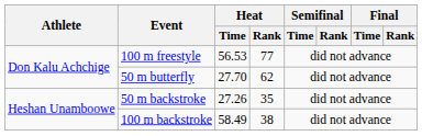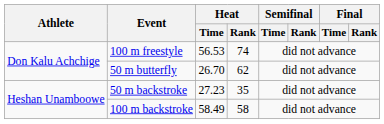 <table class=wikitable style="font-size:90%">
 <tr>
 <th rowspan="2">Athlete</th>
 <th rowspan="2">Event</th>
 <th colspan="2">Heat</th>
 <th colspan="2">Semifinal</th>
 <th colspan="2">Final</th>
 </tr>
 <tr style="font-size:95%">
 <th>Time</th>
 <th>Rank</th>
 <th>Time</th>
 <th>Rank</th>
 <th>Time</th>
 <th>Rank</th>
 </tr>
 <tr align=center>
 <td align=left rowspan=2><a href='#'>Don Kalu Achchige</a></td>
 <td align=left><a href='#'>100 m freestyle</a></td>
 <td>56.53</td>
-<td>77</td>
+<td>74</td>
 <td colspan=4>did not advance</td>
 </tr>
 <tr align=center>
 <td align=left><a href='#'>50 m butterfly</a></td>
-<td>27.70</td>
+<td>26.70</td>
 <td>62</td>
 <td colspan=4>did not advance</td>
 </tr>
 <tr align=center>
 <td align=left rowspan=2><a href='#'>Heshan Unamboowe</a></td>
 <td align=left><a href='#'>50 m backstroke</a></td>
-<td>27.26</td>
+<td>27.23</td>
 <td>35</td>
 <td colspan=4>did not advance</td>
 </tr>
 <tr align=center>
 <td align=left><a href='#'>100 m backstroke</a></td>
 <td>58.49</td>
-<td>38</td>
+<td>58</td>
 <td colspan=4>did not advance</td>
 </tr>
 </table>
